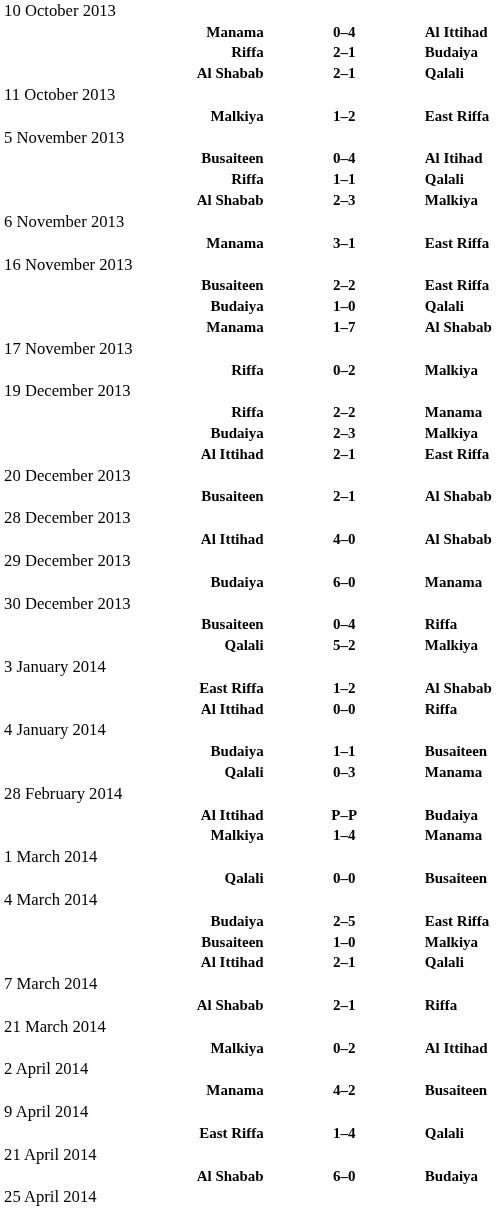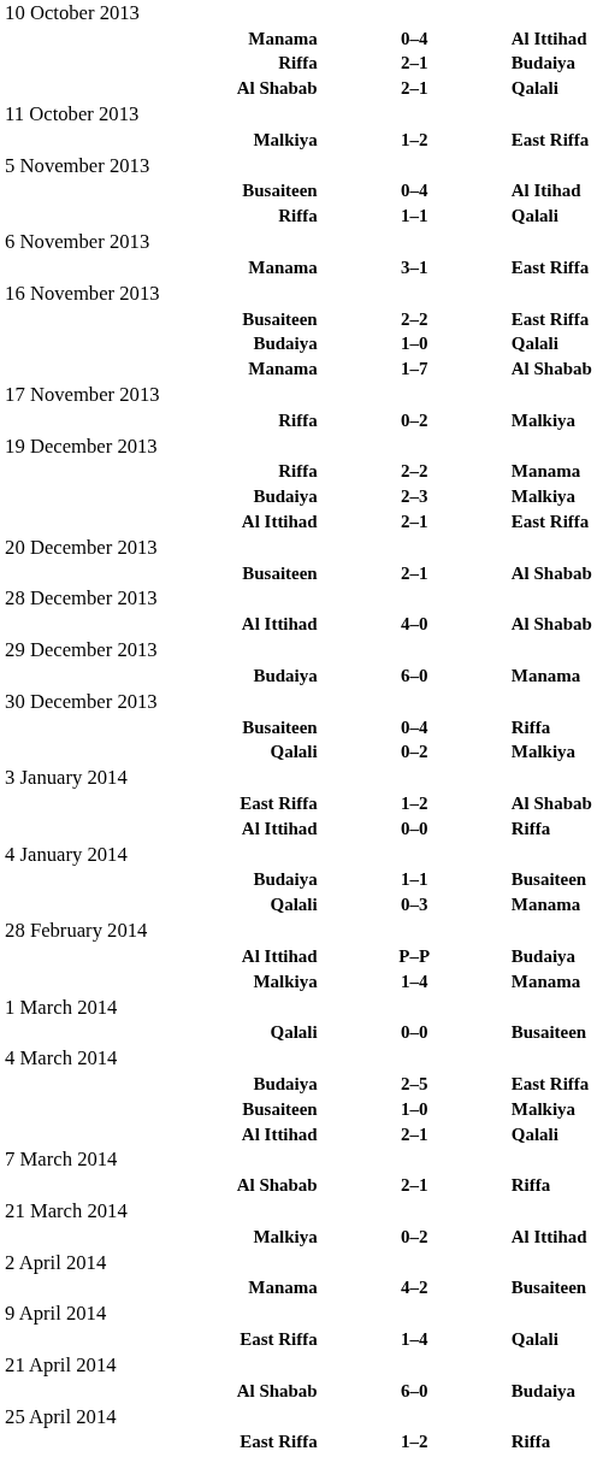 <table width=100% cellspacing=1>
 <tr>
 <th width=20%></th>
 <th width=12%></th>
 <th width=20%></th>
 <th></th>
 </tr>
 <tr>
 <td>10 October 2013</td>
 </tr>
 <tr style=font-size:90%>
 <td align=right><strong>Manama</strong></td>
 <td align=center><strong>0–4</strong></td>
 <td><strong>Al Ittihad</strong></td>
 <td></td>
 <td></td>
 </tr>
 <tr style=font-size:90%>
 <td align=right><strong>Riffa</strong></td>
 <td align=center><strong>2–1</strong></td>
 <td><strong>Budaiya</strong></td>
 <td></td>
 <td></td>
 </tr>
 <tr style=font-size:90%>
 <td align=right><strong>Al Shabab</strong></td>
 <td align=center><strong>2–1</strong></td>
 <td><strong>Qalali</strong></td>
 <td></td>
 <td></td>
 </tr>
 <tr>
 <td>11 October 2013</td>
 </tr>
 <tr style=font-size:90%>
 <td align=right><strong>Malkiya</strong></td>
 <td align=center><strong>1–2</strong></td>
 <td><strong>East Riffa</strong></td>
 <td></td>
 <td></td>
 </tr>
 <tr>
 <td>5 November 2013</td>
 </tr>
 <tr style=font-size:90%>
 <td align=right><strong>Busaiteen</strong></td>
 <td align=center><strong>0–4</strong></td>
 <td><strong>Al Itihad</strong></td>
 <td></td>
 <td></td>
 </tr>
 <tr style=font-size:90%>
 <td align=right><strong>Riffa</strong></td>
 <td align=center><strong>1–1</strong></td>
 <td><strong>Qalali</strong></td>
-<td></td>
-<td></td>
-</tr>
-<tr style=font-size:90%>
-<td align=right><strong>Al Shabab</strong></td>
-<td align=center><strong>2–3</strong></td>
-<td><strong>Malkiya</strong></td>
 <td></td>
 <td></td>
 </tr>
 <tr>
 <td>6 November 2013</td>
 </tr>
 <tr style=font-size:90%>
 <td align=right><strong>Manama</strong></td>
 <td align=center><strong>3–1</strong></td>
 <td><strong>East Riffa</strong></td>
 <td></td>
 <td></td>
 </tr>
 <tr>
 <td>16 November 2013</td>
 </tr>
 <tr style=font-size:90%>
 <td align=right><strong>Busaiteen</strong></td>
 <td align=center><strong>2–2</strong></td>
 <td><strong>East Riffa</strong></td>
 <td></td>
 <td></td>
 </tr>
 <tr style=font-size:90%>
 <td align=right><strong>Budaiya</strong></td>
 <td align=center><strong>1–0</strong></td>
 <td><strong>Qalali</strong></td>
 <td></td>
 <td></td>
 </tr>
 <tr style=font-size:90%>
 <td align=right><strong>Manama</strong></td>
 <td align=center><strong>1–7</strong></td>
 <td><strong>Al Shabab</strong></td>
 <td></td>
 <td></td>
 </tr>
 <tr>
 <td>17 November 2013</td>
 </tr>
 <tr style=font-size:90%>
 <td align=right><strong>Riffa</strong></td>
 <td align=center><strong>0–2</strong></td>
 <td><strong>Malkiya</strong></td>
 <td></td>
 <td></td>
 </tr>
 <tr>
 <td>19 December 2013</td>
 </tr>
 <tr style=font-size:90%>
 <td align=right><strong>Riffa</strong></td>
 <td align=center><strong>2–2</strong></td>
 <td><strong>Manama</strong></td>
 <td></td>
 <td></td>
 </tr>
 <tr style=font-size:90%>
 <td align=right><strong>Budaiya</strong></td>
 <td align=center><strong>2–3</strong></td>
 <td><strong>Malkiya</strong></td>
 <td></td>
 <td></td>
 </tr>
 <tr style=font-size:90%>
 <td align=right><strong>Al Ittihad</strong></td>
 <td align=center><strong>2–1</strong></td>
 <td><strong>East Riffa</strong></td>
 <td></td>
 <td></td>
 </tr>
 <tr>
 <td>20 December 2013</td>
 </tr>
 <tr style=font-size:90%>
 <td align=right><strong>Busaiteen</strong></td>
 <td align=center><strong>2–1</strong></td>
 <td><strong>Al Shabab</strong></td>
 <td></td>
 <td></td>
 </tr>
 <tr>
 <td>28 December 2013</td>
 </tr>
 <tr style=font-size:90%>
 <td align=right><strong>Al Ittihad</strong></td>
 <td align=center><strong>4–0</strong></td>
 <td><strong>Al Shabab</strong></td>
 <td></td>
 <td></td>
 </tr>
 <tr>
 <td>29 December 2013</td>
 </tr>
 <tr style=font-size:90%>
 <td align=right><strong>Budaiya</strong></td>
 <td align=center><strong>6–0</strong></td>
 <td><strong>Manama</strong></td>
 <td></td>
 <td></td>
 </tr>
 <tr>
 <td>30 December 2013</td>
 </tr>
 <tr style=font-size:90%>
 <td align=right><strong>Busaiteen</strong></td>
 <td align=center><strong>0–4</strong></td>
 <td><strong>Riffa</strong></td>
 <td></td>
 <td></td>
 </tr>
 <tr style=font-size:90%>
 <td align=right><strong>Qalali</strong></td>
-<td align=center><strong>5–2</strong></td>
+<td align=center><strong>0–2</strong></td>
 <td><strong>Malkiya</strong></td>
 <td></td>
 <td></td>
 </tr>
 <tr>
 <td>3 January 2014</td>
 </tr>
 <tr style=font-size:90%>
 <td align=right><strong>East Riffa</strong></td>
 <td align=center><strong>1–2</strong></td>
 <td><strong>Al Shabab</strong></td>
 <td></td>
 <td></td>
 </tr>
 <tr style=font-size:90%>
 <td align=right><strong>Al Ittihad</strong></td>
 <td align=center><strong>0–0</strong></td>
 <td><strong>Riffa</strong></td>
 <td></td>
 <td></td>
 </tr>
 <tr>
 <td>4 January 2014</td>
 </tr>
 <tr style=font-size:90%>
 <td align=right><strong>Budaiya</strong></td>
 <td align=center><strong>1–1</strong></td>
 <td><strong>Busaiteen</strong></td>
 <td></td>
 <td></td>
 </tr>
 <tr style=font-size:90%>
 <td align=right><strong>Qalali</strong></td>
 <td align=center><strong>0–3</strong></td>
 <td><strong>Manama</strong></td>
 <td></td>
 <td></td>
 </tr>
 <tr>
 <td>28 February 2014</td>
 </tr>
 <tr style=font-size:90%>
 <td align=right><strong>Al Ittihad</strong></td>
 <td align=center><strong>P–P</strong></td>
 <td><strong>Budaiya</strong></td>
 <td></td>
 <td></td>
 </tr>
 <tr style=font-size:90%>
 <td align=right><strong>Malkiya</strong></td>
 <td align=center><strong>1–4</strong></td>
 <td><strong>Manama</strong></td>
 <td></td>
 <td></td>
 </tr>
 <tr>
 <td>1 March 2014</td>
 </tr>
 <tr style=font-size:90%>
 <td align=right><strong>Qalali</strong></td>
 <td align=center><strong>0–0</strong></td>
 <td><strong>Busaiteen</strong></td>
 <td></td>
 <td></td>
 </tr>
 <tr>
 <td>4 March 2014</td>
 </tr>
 <tr style=font-size:90%>
 <td align=right><strong>Budaiya</strong></td>
 <td align=center><strong>2–5</strong></td>
 <td><strong>East Riffa</strong></td>
 <td></td>
 <td></td>
 </tr>
 <tr style=font-size:90%>
 <td align=right><strong>Busaiteen</strong></td>
 <td align=center><strong>1–0</strong></td>
 <td><strong>Malkiya</strong></td>
 <td></td>
 <td></td>
 </tr>
 <tr style=font-size:90%>
 <td align=right><strong>Al Ittihad</strong></td>
 <td align=center><strong>2–1</strong></td>
 <td><strong>Qalali</strong></td>
 <td></td>
 <td></td>
 </tr>
 <tr>
 <td>7 March 2014</td>
 </tr>
 <tr style=font-size:90%>
 <td align=right><strong>Al Shabab</strong></td>
 <td align=center><strong>2–1</strong></td>
 <td><strong>Riffa</strong></td>
 <td></td>
 <td></td>
 </tr>
 <tr>
 <td>21 March 2014</td>
 </tr>
 <tr style=font-size:90%>
 <td align=right><strong>Malkiya</strong></td>
 <td align=center><strong>0–2</strong></td>
 <td><strong>Al Ittihad</strong></td>
 <td></td>
 <td></td>
 </tr>
 <tr>
 <td>2 April 2014</td>
 </tr>
 <tr style=font-size:90%>
 <td align=right><strong>Manama</strong></td>
 <td align=center><strong>4–2</strong></td>
 <td><strong>Busaiteen</strong></td>
 <td></td>
 <td></td>
 </tr>
 <tr>
 <td>9 April 2014</td>
 </tr>
 <tr style=font-size:90%>
 <td align=right><strong>East Riffa</strong></td>
 <td align=center><strong>1–4</strong></td>
 <td><strong>Qalali</strong></td>
 <td></td>
 <td></td>
 </tr>
 <tr>
 <td>21 April 2014</td>
 </tr>
 <tr style=font-size:90%>
 <td align=right><strong>Al Shabab</strong></td>
 <td align=center><strong>6–0</strong></td>
 <td><strong>Budaiya</strong></td>
 <td></td>
 <td></td>
 </tr>
 <tr>
 <td>25 April 2014</td>
 </tr>
+<tr style=font-size:90%>
+<td align=right><strong>East Riffa</strong></td>
+<td align=center><strong>1–2</strong></td>
+<td><strong>Riffa</strong></td>
+<td></td>
+<td></td>
+</tr>
 </table>
